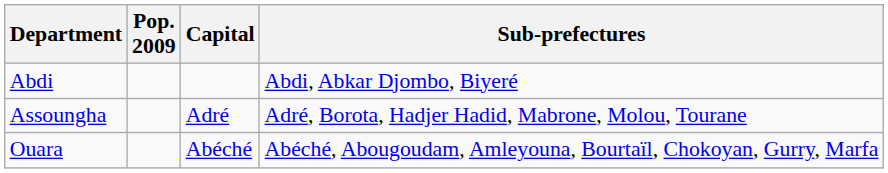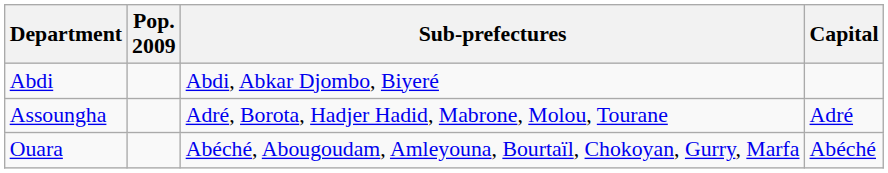 <table class="wikitable">
 <tr>
 <th>Department</th>
 <th>Pop.<br>2009</th>
+<th>Sub-prefectures</th>
 <th>Capital</th>
-<th>Sub-prefectures</th>
 </tr>
 <tr>
 <td><a href='#'>Abdi</a></td>
 <td align="right"></td>
+<td><a href='#'>Abdi</a>, <a href='#'>Abkar Djombo</a>, <a href='#'>Biyeré</a></td>
 <td></td>
-<td><a href='#'>Abdi</a>, <a href='#'>Abkar Djombo</a>, <a href='#'>Biyeré</a></td>
 </tr>
 <tr>
 <td><a href='#'>Assoungha</a></td>
 <td align="right"></td>
+<td><a href='#'>Adré</a>, <a href='#'>Borota</a>, <a href='#'>Hadjer Hadid</a>, <a href='#'>Mabrone</a>, <a href='#'>Molou</a>, <a href='#'>Tourane</a></td>
 <td><a href='#'>Adré</a></td>
-<td><a href='#'>Adré</a>, <a href='#'>Borota</a>, <a href='#'>Hadjer Hadid</a>, <a href='#'>Mabrone</a>, <a href='#'>Molou</a>, <a href='#'>Tourane</a></td>
 </tr>
 <tr>
 <td><a href='#'>Ouara</a></td>
 <td align="right"></td>
+<td><a href='#'>Abéché</a>, <a href='#'>Abougoudam</a>, <a href='#'>Amleyouna</a>, <a href='#'>Bourtaïl</a>, <a href='#'>Chokoyan</a>, <a href='#'>Gurry</a>, <a href='#'>Marfa</a></td>
 <td><a href='#'>Abéché</a></td>
-<td><a href='#'>Abéché</a>, <a href='#'>Abougoudam</a>, <a href='#'>Amleyouna</a>, <a href='#'>Bourtaïl</a>, <a href='#'>Chokoyan</a>, <a href='#'>Gurry</a>, <a href='#'>Marfa</a></td>
 </tr>
 </table>
